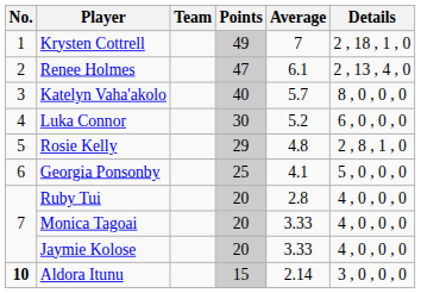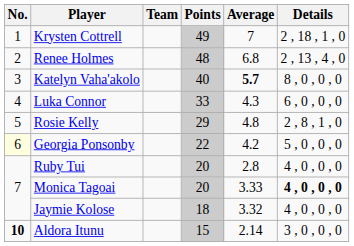 <table class="wikitable sortable" style="text-align:center">
 <tr>
 <th>No.</th>
 <th>Player</th>
 <th>Team</th>
 <th>Points</th>
 <th>Average</th>
 <th>Details</th>
 </tr>
 <tr>
 <td>1</td>
 <td style="text-align:left"> <a href='#'>Krysten Cottrell</a></td>
 <td style="text-align:left"> </td>
 <td style="background:#ccc">49</td>
 <td>7</td>
 <td>2 , 18 , 1 , 0 </td>
 </tr>
 <tr>
 <td>2</td>
 <td style="text-align:left"> <a href='#'>Renee Holmes</a></td>
 <td style="text-align:left"> </td>
-<td style="background:#ccc">47</td>
-<td>6.1</td>
+<td style="background:#ccc">48</td>
+<td>6.8</td>
 <td>2 , 13 , 4 , 0 </td>
 </tr>
 <tr>
 <td>3</td>
 <td style="text-align:left"> <a href='#'>Katelyn Vaha'akolo</a></td>
 <td style="text-align:left"> </td>
 <td style="background:#ccc">40</td>
-<td>5.7</td>
+<td><strong>5.7</strong></td>
 <td>8 , 0 , 0 , 0 </td>
 </tr>
 <tr>
 <td>4</td>
 <td style="text-align:left"> <a href='#'>Luka Connor</a></td>
 <td style="text-align:left"> </td>
-<td style="background:#ccc">30</td>
-<td>5.2</td>
+<td style="background:#ccc">33</td>
+<td>4.3</td>
 <td>6 , 0 , 0 , 0 </td>
 </tr>
 <tr>
 <td>5</td>
 <td style="text-align:left"> <a href='#'>Rosie Kelly</a></td>
 <td style="text-align:left"> </td>
 <td style="background:#ccc">29</td>
 <td>4.8</td>
 <td>2 , 8 , 1 , 0 </td>
 </tr>
 <tr>
-<td>6</td>
+<td style="background: lightyellow;">6</td>
 <td style="text-align:left"> <a href='#'>Georgia Ponsonby</a></td>
 <td style="text-align:left"> </td>
-<td style="background:#ccc">25</td>
-<td>4.1</td>
+<td style="background:#ccc">22</td>
+<td>4.2</td>
 <td>5 , 0 , 0 , 0 </td>
 </tr>
 <tr>
 <td rowspan="3">7</td>
 <td style="text-align:left"> <a href='#'>Ruby Tui</a></td>
 <td style="text-align:left"> </td>
 <td style="background:#ccc">20</td>
 <td>2.8</td>
 <td>4 , 0 , 0 , 0 </td>
 </tr>
 <tr>
 <td style="text-align:left"> <a href='#'>Monica Tagoai</a></td>
 <td style="text-align:left"> </td>
 <td style="background:#ccc">20</td>
 <td>3.33</td>
-<td>4 , 0 , 0 , 0 </td>
+<td><strong>4 , 0 , 0 , 0 </strong></td>
 </tr>
 <tr>
 <td style="text-align:left"> <a href='#'>Jaymie Kolose</a></td>
 <td style="text-align:left"> </td>
-<td style="background:#ccc">20</td>
-<td>3.33</td>
+<td style="background:#ccc">18</td>
+<td>3.32</td>
 <td>4 , 0 , 0 , 0 </td>
 </tr>
 <tr>
 <td><strong>10</strong></td>
 <td style="text-align:left"> <a href='#'>Aldora Itunu</a></td>
 <td style="text-align:left"> </td>
 <td style="background:#ccc">15</td>
 <td>2.14</td>
 <td>3 , 0 , 0 , 0 </td>
 </tr>
 </table>
